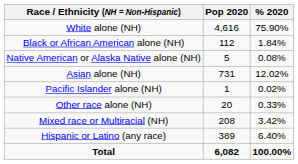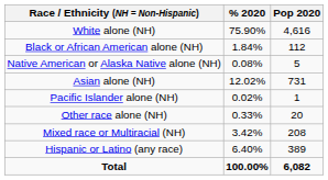 <table class="wikitable" style="text-align:center;">
 <tr>
 <th>Race / Ethnicity <small>(<em>NH = Non-Hispanic</em>)</small></th>
+<th>% 2020</th>
 <th>Pop 2020</th>
-<th>% 2020</th>
 </tr>
 <tr>
 <td><a href='#'>White</a> alone (NH)</td>
+<td>75.90%</td>
 <td>4,616</td>
-<td>75.90%</td>
 </tr>
 <tr>
 <td><a href='#'>Black or African American</a> alone (NH)</td>
+<td>1.84%</td>
 <td>112</td>
-<td>1.84%</td>
 </tr>
 <tr>
 <td><a href='#'>Native American</a> or <a href='#'>Alaska Native</a> alone (NH)</td>
+<td>0.08%</td>
 <td>5</td>
-<td>0.08%</td>
 </tr>
 <tr>
 <td><a href='#'>Asian</a> alone (NH)</td>
+<td>12.02%</td>
 <td>731</td>
-<td>12.02%</td>
 </tr>
 <tr>
 <td><a href='#'>Pacific Islander</a> alone (NH)</td>
+<td>0.02%</td>
 <td>1</td>
-<td>0.02%</td>
 </tr>
 <tr>
 <td><a href='#'>Other race</a> alone (NH)</td>
+<td>0.33%</td>
 <td>20</td>
-<td>0.33%</td>
 </tr>
 <tr>
 <td><a href='#'>Mixed race or Multiracial</a> (NH)</td>
+<td>3.42%</td>
 <td>208</td>
-<td>3.42%</td>
 </tr>
 <tr>
 <td><a href='#'>Hispanic or Latino</a> (any race)</td>
+<td>6.40%</td>
 <td>389</td>
-<td>6.40%</td>
 </tr>
 <tr>
 <td><strong>Total</strong></td>
+<td><strong>100.00%</strong></td>
 <td><strong>6,082</strong></td>
-<td><strong>100.00%</strong></td>
 </tr>
 </table>
